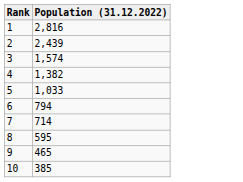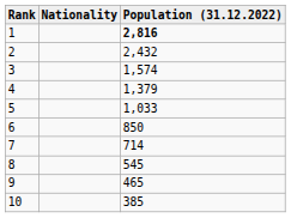 <table class="wikitable">
 <tr>
 <th style="background:#efefef;">Rank</th>
+<th style="background:#efefef;">Nationality</th>
 <th style="background:#efefef;">Population (31.12.2022)</th>
 </tr>
 <tr>
 <td>1</td>
-<td>2,816</td>
+<td></td>
+<td><strong>2,816</strong></td>
 </tr>
 <tr>
 <td>2</td>
-<td>2,439</td>
+<td></td>
+<td>2,432</td>
 </tr>
 <tr>
 <td>3</td>
+<td></td>
 <td>1,574</td>
 </tr>
 <tr>
 <td>4</td>
-<td>1,382</td>
+<td></td>
+<td>1,379</td>
 </tr>
 <tr>
 <td>5</td>
+<td></td>
 <td>1,033</td>
 </tr>
 <tr>
 <td>6</td>
-<td>794</td>
+<td></td>
+<td>850</td>
 </tr>
 <tr>
 <td>7</td>
+<td></td>
 <td>714</td>
 </tr>
 <tr>
 <td>8</td>
-<td>595</td>
+<td></td>
+<td>545</td>
 </tr>
 <tr>
 <td>9</td>
+<td></td>
 <td>465</td>
 </tr>
 <tr>
 <td>10</td>
+<td></td>
 <td>385</td>
 </tr>
 </table>
